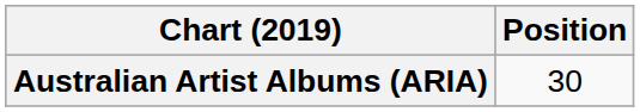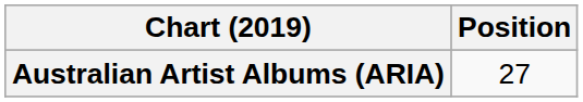 <table class="wikitable plainrowheaders" style="text-align:center">
 <tr>
 <th scope="col">Chart (2019)</th>
 <th scope="col">Position</th>
 </tr>
 <tr>
 <th scope="row">Australian Artist Albums (ARIA)</th>
-<td>30</td>
+<td>27</td>
 </tr>
 </table>
